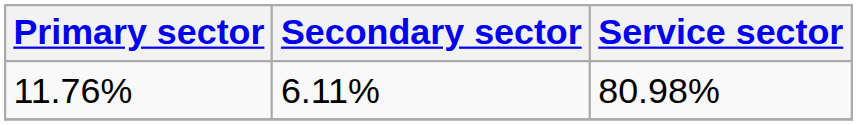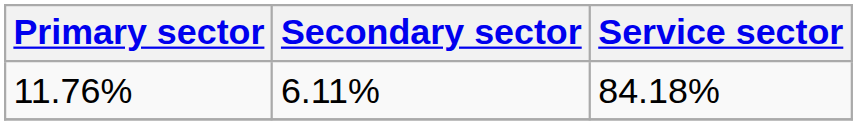 <table class="wikitable" border="1">
 <tr>
 <th><a href='#'>Primary sector</a></th>
 <th><a href='#'>Secondary sector</a></th>
 <th><a href='#'>Service sector</a></th>
 </tr>
 <tr>
 <td>11.76%</td>
 <td>6.11%</td>
-<td>80.98%</td>
+<td>84.18%</td>
 </tr>
 <tr>
 </tr>
 </table>
